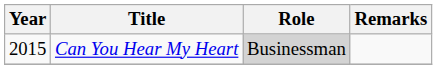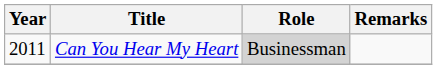 <table class="wikitable">
 <tr>
 <th>Year</th>
 <th>Title</th>
 <th>Role</th>
 <th>Remarks</th>
 </tr>
 <tr>
-<td>2015</td>
+<td>2011</td>
 <td><em><a href='#'>Can You Hear My Heart</a></em></td>
 <td style="background: lightgrey;">Businessman</td>
 <td></td>
 </tr>
 <tr>
 </tr>
 </table>
